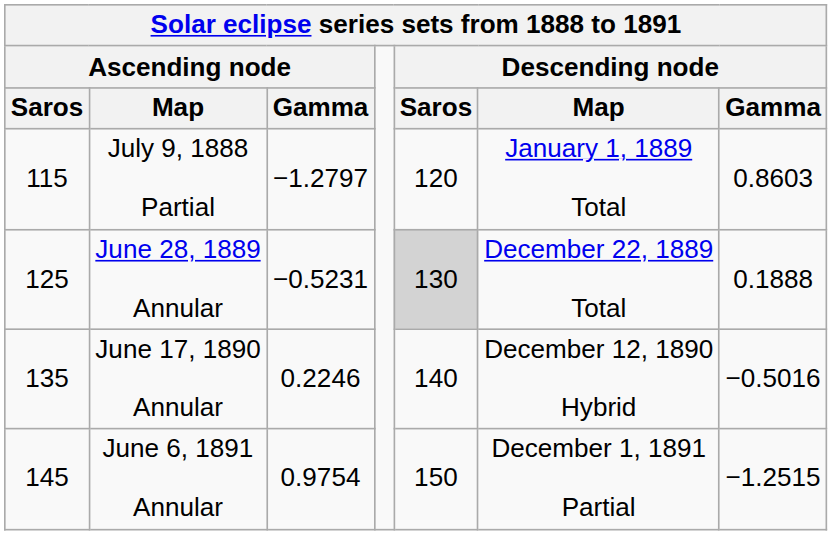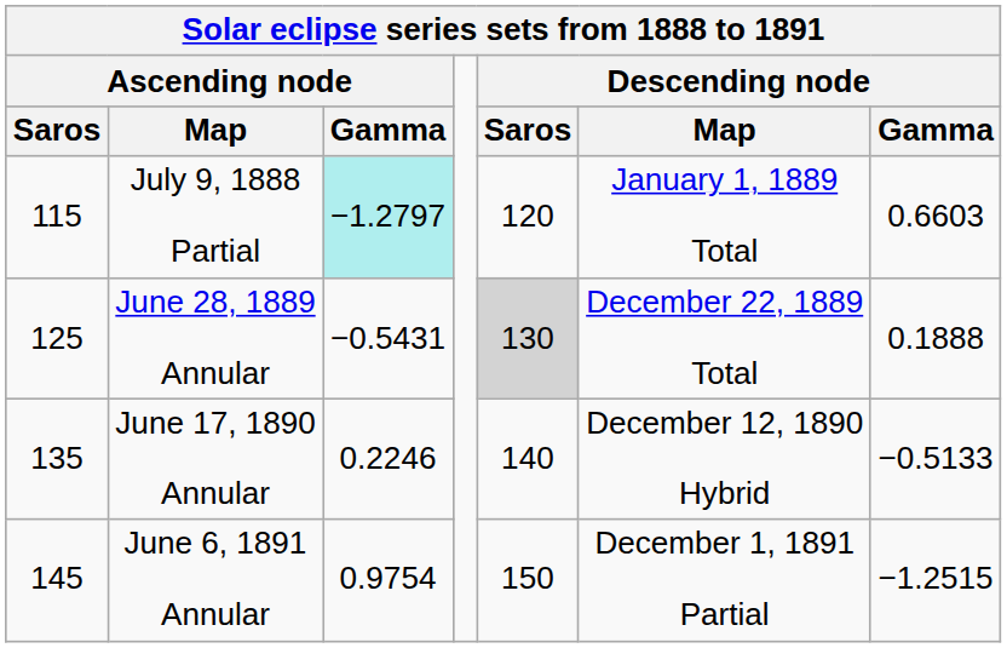 <table class="wikitable mw-collapsible mw-collapsed">
 <tr>
 <th class="nowrap" colspan="7"><a href='#'>Solar eclipse</a> series sets from 1888 to 1891</th>
 </tr>
 <tr>
 <th scope="col" colspan="3">Ascending node</th>
 <td rowspan="6"> </td>
 <th scope="col" colspan="3">Descending node</th>
 </tr>
 <tr style="text-align: center;">
 <th scope="col">Saros</th>
 <th scope="col">Map</th>
 <th scope="col">Gamma</th>
 <th scope="col">Saros</th>
 <th scope="col">Map</th>
 <th scope="col">Gamma</th>
 </tr>
 <tr style="text-align: center;">
 <td>115</td>
 <td>July 9, 1888<br><br>Partial</td>
-<td>−1.2797</td>
+<td style="background: paleturquoise;">−1.2797</td>
 <td>120</td>
 <td><a href='#'>January 1, 1889</a><br><br>Total</td>
-<td>0.8603</td>
+<td>0.6603</td>
 </tr>
 <tr style="text-align: center;">
 <td>125</td>
 <td><a href='#'>June 28, 1889</a><br><br>Annular</td>
-<td>−0.5231</td>
+<td>−0.5431</td>
 <td style="background: lightgrey;">130</td>
 <td><a href='#'>December 22, 1889</a><br><br>Total</td>
 <td>0.1888</td>
 </tr>
 <tr style="text-align: center;">
 <td>135</td>
 <td>June 17, 1890<br><br>Annular</td>
 <td>0.2246</td>
 <td>140</td>
 <td>December 12, 1890<br><br>Hybrid</td>
-<td>−0.5016</td>
+<td>−0.5133</td>
 </tr>
 <tr style="text-align: center;">
 <td>145</td>
 <td>June 6, 1891<br><br>Annular</td>
 <td>0.9754</td>
 <td>150</td>
 <td>December 1, 1891<br><br>Partial</td>
 <td>−1.2515</td>
 </tr>
 </table>
